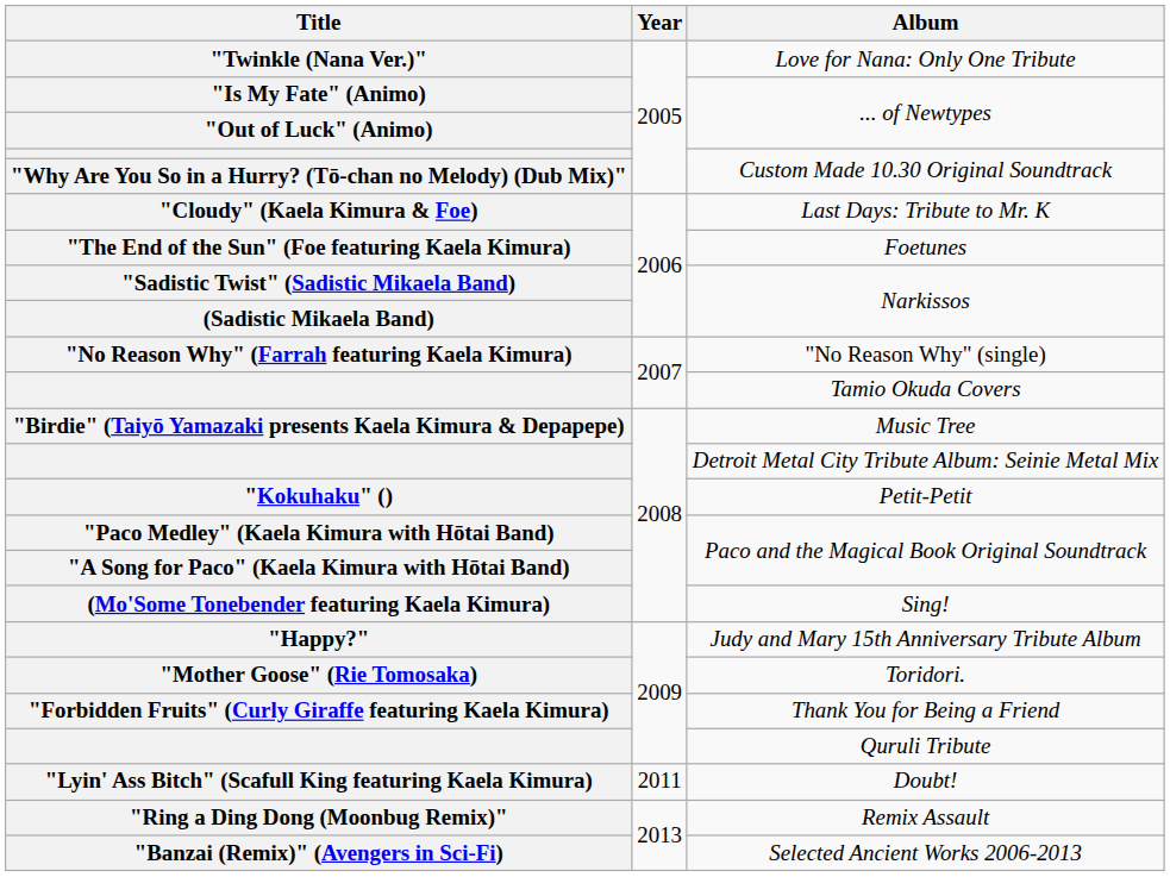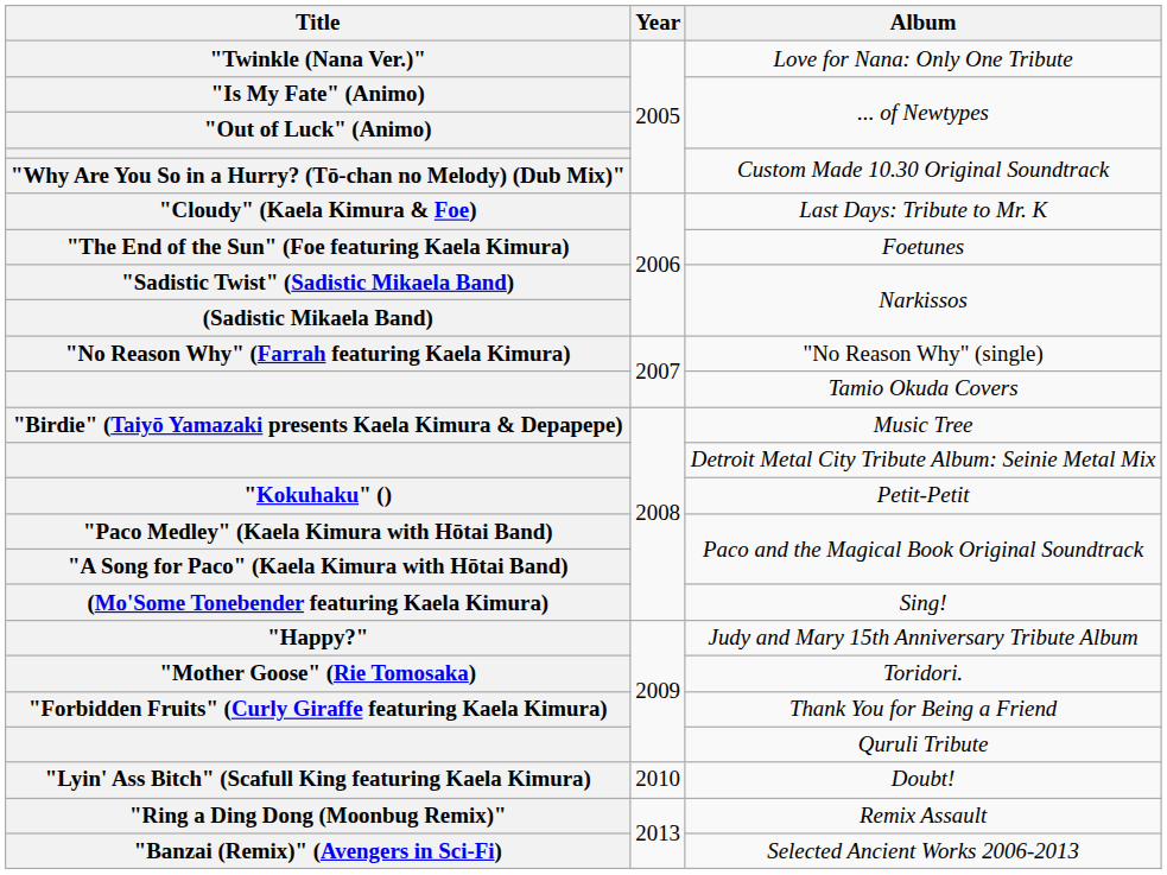 <table class="wikitable plainrowheaders" style="text-align:center;">
 <tr>
 <th scope="col">Title</th>
 <th scope="col">Year</th>
 <th scope="col">Album</th>
 </tr>
 <tr>
 <th scope="row">"Twinkle (Nana Ver.)"</th>
 <td rowspan="5">2005</td>
 <td><em>Love for Nana: Only One Tribute</em></td>
 </tr>
 <tr>
 <th scope="row">"Is My Fate" <span>(Animo)</span></th>
 <td rowspan="2"><em>... of Newtypes</em></td>
 </tr>
 <tr>
 <th scope="row">"Out of Luck" <span>(Animo)</span></th>
 </tr>
 <tr>
 <th scope="row"></th>
 <td rowspan="2"><em>Custom Made 10.30 Original Soundtrack</em></td>
 </tr>
 <tr>
 <th scope="row">"Why Are You So in a Hurry? (Tō-chan no Melody) (Dub Mix)"</th>
 </tr>
 <tr>
 <th scope="row">"Cloudy" <span>(Kaela Kimura & <a href='#'>Foe</a>)</span></th>
 <td rowspan="4">2006</td>
 <td><em>Last Days: Tribute to Mr. K</em></td>
 </tr>
 <tr>
 <th scope="row">"The End of the Sun" <span>(Foe featuring Kaela Kimura)</span></th>
 <td><em>Foetunes</em></td>
 </tr>
 <tr>
 <th scope="row">"Sadistic Twist" <span>(<a href='#'>Sadistic Mikaela Band</a>)</span></th>
 <td rowspan="2"><em>Narkissos</em></td>
 </tr>
 <tr>
 <th scope="row"> <span>(Sadistic Mikaela Band)</span></th>
 </tr>
 <tr>
 <th scope="row">"No Reason Why" <span>(<a href='#'>Farrah</a> featuring Kaela Kimura)</span></th>
 <td rowspan="2">2007</td>
 <td>"No Reason Why" <span>(single)</span></td>
 </tr>
 <tr>
 <th scope="row"></th>
 <td><em>Tamio Okuda Covers</em></td>
 </tr>
 <tr>
 <th scope="row">"Birdie" <span>(<a href='#'>Taiyō Yamazaki</a> presents Kaela Kimura & Depapepe)</span></th>
 <td rowspan="6">2008</td>
 <td><em>Music Tree</em></td>
 </tr>
 <tr>
 <th scope="row"></th>
 <td><em>Detroit Metal City Tribute Album: Seinie Metal Mix</em></td>
 </tr>
 <tr>
 <th scope="row">"<a href='#'>Kokuhaku</a>" <span>(<a href='#'></a>)</span></th>
 <td><em>Petit-Petit</em></td>
 </tr>
 <tr>
 <th scope="row">"Paco Medley" <span>(Kaela Kimura with Hōtai Band)</span></th>
 <td rowspan="2"><em>Paco and the Magical Book Original Soundtrack</em></td>
 </tr>
 <tr>
 <th scope="row">"A Song for Paco" <span>(Kaela Kimura with Hōtai Band)</span></th>
 </tr>
 <tr>
 <th scope="row"> <span>(<a href='#'>Mo'Some Tonebender</a> featuring Kaela Kimura)</span></th>
 <td><em>Sing!</em></td>
 </tr>
 <tr>
 <th scope="row">"Happy?"</th>
 <td rowspan="4">2009</td>
 <td><em>Judy and Mary 15th Anniversary Tribute Album</em></td>
 </tr>
 <tr>
 <th scope="row">"Mother Goose" <span>(<a href='#'>Rie Tomosaka</a>)</span></th>
 <td><em>Toridori.</em></td>
 </tr>
 <tr>
 <th scope="row">"Forbidden Fruits" <span>(<a href='#'>Curly Giraffe</a> featuring Kaela Kimura)</span></th>
 <td><em>Thank You for Being a Friend</em></td>
 </tr>
 <tr>
 <th scope="row"></th>
 <td><em>Quruli Tribute</em></td>
 </tr>
 <tr>
 <th scope="row">"Lyin' Ass Bitch" <span>(Scafull King featuring Kaela Kimura)</span></th>
-<td>2011</td>
+<td>2010</td>
 <td><em>Doubt!</em></td>
 </tr>
 <tr>
 <th scope="row">"Ring a Ding Dong (Moonbug Remix)"</th>
 <td rowspan="2">2013</td>
 <td><em>Remix Assault</em></td>
 </tr>
 <tr>
 <th scope="row">"Banzai (Remix)" <span>(<a href='#'>Avengers in Sci-Fi</a>)</span></th>
 <td><em>Selected Ancient Works 2006-2013</em></td>
 </tr>
 </table>
